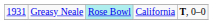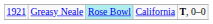 <table class="wikitable">
 <tr>
 </tr>
 <tr>
-<td><a href='#'>1931</a></td>
+<td><a href='#'>1921</a></td>
 <td><a href='#'>Greasy Neale</a></td>
 <td style="background: paleturquoise;"><a href='#'>Rose Bowl</a></td>
 <td><a href='#'>California</a></td>
 <td><strong>T</strong>, 0–0</td>
 </tr>
 <tr>
 </tr>
 </table>
